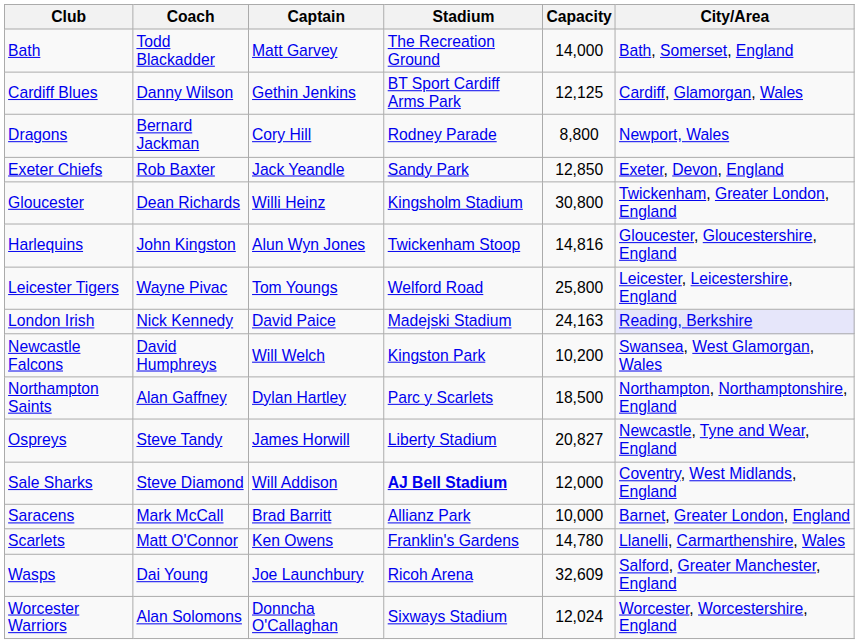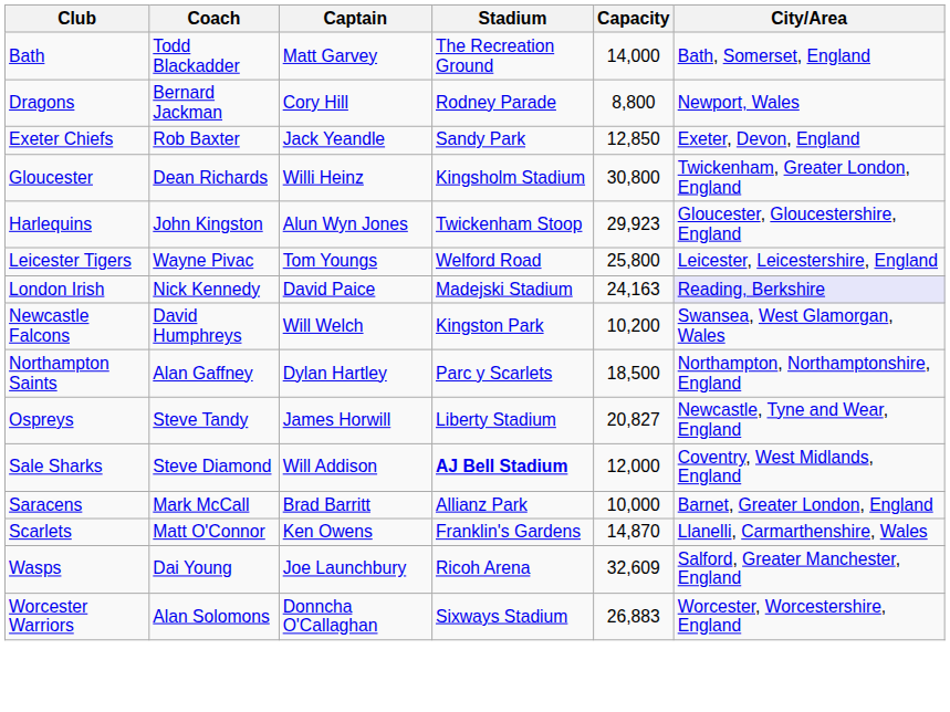 <table class="wikitable sortable">
 <tr>
 <th>Club</th>
 <th>Coach</th>
 <th>Captain</th>
 <th>Stadium</th>
 <th>Capacity</th>
 <th>City/Area</th>
 </tr>
 <tr>
 <td> <a href='#'>Bath</a></td>
 <td> <a href='#'>Todd Blackadder</a></td>
 <td> <a href='#'>Matt Garvey</a></td>
 <td><a href='#'>The Recreation Ground</a></td>
 <td align=center>14,000</td>
 <td><a href='#'>Bath</a>, <a href='#'>Somerset</a>, <a href='#'>England</a></td>
-</tr>
-<tr>
-<td> <a href='#'>Cardiff Blues</a></td>
-<td> <a href='#'>Danny Wilson</a></td>
-<td> <a href='#'>Gethin Jenkins</a></td>
-<td><a href='#'>BT Sport Cardiff Arms Park</a></td>
-<td align=center>12,125</td>
-<td><a href='#'>Cardiff</a>, <a href='#'>Glamorgan</a>, <a href='#'>Wales</a></td>
 </tr>
 <tr>
 <td> <a href='#'>Dragons</a></td>
 <td> <a href='#'>Bernard Jackman</a></td>
 <td> <a href='#'>Cory Hill</a></td>
 <td><a href='#'>Rodney Parade</a></td>
 <td align=center>8,800</td>
 <td><a href='#'>Newport, Wales</a></td>
 </tr>
 <tr>
 <td> <a href='#'>Exeter Chiefs</a></td>
 <td> <a href='#'>Rob Baxter</a></td>
 <td> <a href='#'>Jack Yeandle</a></td>
 <td><a href='#'>Sandy Park</a></td>
 <td align=center>12,850</td>
 <td><a href='#'>Exeter</a>, <a href='#'>Devon</a>, <a href='#'>England</a></td>
 </tr>
 <tr>
 <td> <a href='#'>Gloucester</a></td>
 <td> <a href='#'>Dean Richards</a></td>
 <td> <a href='#'>Willi Heinz</a></td>
 <td><a href='#'>Kingsholm Stadium</a></td>
 <td align=center>30,800</td>
 <td><a href='#'>Twickenham</a>, <a href='#'>Greater London</a>, <a href='#'>England</a></td>
 </tr>
 <tr>
 <td> <a href='#'>Harlequins</a></td>
 <td> <a href='#'>John Kingston</a></td>
 <td> <a href='#'>Alun Wyn Jones</a></td>
 <td><a href='#'>Twickenham Stoop</a></td>
-<td align=center>14,816</td>
+<td align=center>29,923</td>
 <td><a href='#'>Gloucester</a>, <a href='#'>Gloucestershire</a>, <a href='#'>England</a></td>
 </tr>
 <tr>
 <td> <a href='#'>Leicester Tigers</a></td>
 <td> <a href='#'>Wayne Pivac</a></td>
 <td> <a href='#'>Tom Youngs</a></td>
 <td><a href='#'>Welford Road</a></td>
 <td align=center>25,800</td>
 <td><a href='#'>Leicester</a>, <a href='#'>Leicestershire</a>, <a href='#'>England</a></td>
 </tr>
 <tr>
 <td> <a href='#'>London Irish</a></td>
 <td> <a href='#'>Nick Kennedy</a></td>
 <td> <a href='#'>David Paice</a></td>
 <td><a href='#'>Madejski Stadium</a></td>
 <td align=center>24,163</td>
 <td style="background: lavender;"><a href='#'>Reading, Berkshire</a></td>
 </tr>
 <tr>
 <td> <a href='#'>Newcastle Falcons</a></td>
 <td> <a href='#'>David Humphreys</a></td>
 <td> <a href='#'>Will Welch</a></td>
 <td><a href='#'>Kingston Park</a></td>
 <td align=center>10,200</td>
 <td><a href='#'>Swansea</a>, <a href='#'>West Glamorgan</a>, <a href='#'>Wales</a></td>
 </tr>
 <tr>
 <td> <a href='#'>Northampton Saints</a></td>
 <td> <a href='#'>Alan Gaffney</a></td>
 <td> <a href='#'>Dylan Hartley</a></td>
 <td><a href='#'>Parc y Scarlets</a></td>
 <td align=center>18,500</td>
 <td><a href='#'>Northampton</a>, <a href='#'>Northamptonshire</a>, <a href='#'>England</a></td>
 </tr>
 <tr>
 <td> <a href='#'>Ospreys</a></td>
 <td> <a href='#'>Steve Tandy</a></td>
 <td> <a href='#'>James Horwill</a></td>
 <td><a href='#'>Liberty Stadium</a></td>
 <td align=center>20,827</td>
 <td><a href='#'>Newcastle</a>, <a href='#'>Tyne and Wear</a>, <a href='#'>England</a></td>
 </tr>
 <tr>
 <td> <a href='#'>Sale Sharks</a></td>
 <td> <a href='#'>Steve Diamond</a></td>
 <td> <a href='#'>Will Addison</a></td>
 <td><strong><a href='#'>AJ Bell Stadium</a></strong></td>
 <td align=center>12,000</td>
 <td><a href='#'>Coventry</a>, <a href='#'>West Midlands</a>, <a href='#'>England</a></td>
 </tr>
 <tr>
 <td> <a href='#'>Saracens</a></td>
 <td> <a href='#'>Mark McCall</a></td>
 <td> <a href='#'>Brad Barritt</a></td>
 <td><a href='#'>Allianz Park</a></td>
 <td style="text-align:center;">10,000</td>
 <td><a href='#'>Barnet</a>, <a href='#'>Greater London</a>, <a href='#'>England</a></td>
 </tr>
 <tr>
 <td> <a href='#'>Scarlets</a></td>
 <td> <a href='#'>Matt O'Connor</a></td>
 <td> <a href='#'>Ken Owens</a></td>
 <td><a href='#'>Franklin's Gardens</a></td>
-<td style="text-align:center;">14,780</td>
+<td style="text-align:center;">14,870</td>
 <td><a href='#'>Llanelli</a>, <a href='#'>Carmarthenshire</a>, <a href='#'>Wales</a></td>
 </tr>
 <tr>
 <td> <a href='#'>Wasps</a></td>
 <td> <a href='#'>Dai Young</a></td>
 <td> <a href='#'>Joe Launchbury</a></td>
 <td><a href='#'>Ricoh Arena</a></td>
 <td align=center>32,609</td>
 <td><a href='#'>Salford</a>, <a href='#'>Greater Manchester</a>, <a href='#'>England</a></td>
 </tr>
 <tr>
 <td> <a href='#'>Worcester Warriors</a></td>
 <td> <a href='#'>Alan Solomons</a></td>
 <td> <a href='#'>Donncha O'Callaghan</a></td>
 <td><a href='#'>Sixways Stadium</a></td>
-<td align=center>12,024</td>
+<td align=center>26,883</td>
 <td><a href='#'>Worcester</a>, <a href='#'>Worcestershire</a>, <a href='#'>England</a></td>
 </tr>
 </table>
